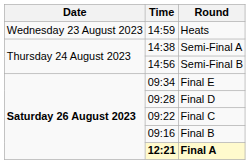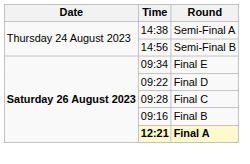 <table class="wikitable">
 <tr>
 <th>Date</th>
 <th>Time</th>
 <th>Round</th>
-</tr>
-<tr>
-<td>Wednesday 23 August 2023</td>
-<td>14:59</td>
-<td>Heats</td>
 </tr>
 <tr>
 <td rowspan=2>Thursday 24 August 2023</td>
 <td>14:38</td>
 <td>Semi-Final A</td>
 </tr>
 <tr>
 <td>14:56</td>
 <td>Semi-Final B</td>
 </tr>
 <tr>
 <td rowspan=5><strong>Saturday 26 August 2023</strong></td>
 <td>09:34</td>
 <td>Final E</td>
 </tr>
 <tr>
-<td>09:28</td>
+<td>09:22</td>
 <td>Final D</td>
 </tr>
 <tr>
-<td>09:22</td>
+<td>09:28</td>
 <td>Final C</td>
 </tr>
 <tr>
 <td>09:16</td>
 <td>Final B</td>
 </tr>
 <tr>
 <td style=background:lemonchiffon><strong>12:21</strong></td>
 <td style=background:lemonchiffon><strong>Final A</strong></td>
 </tr>
 </table>
